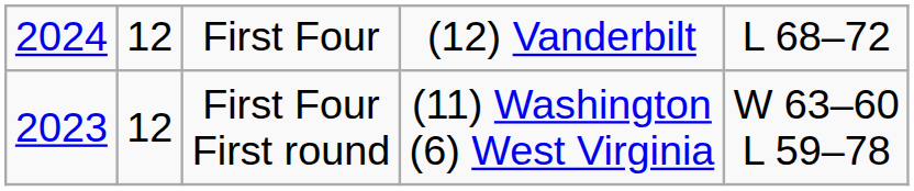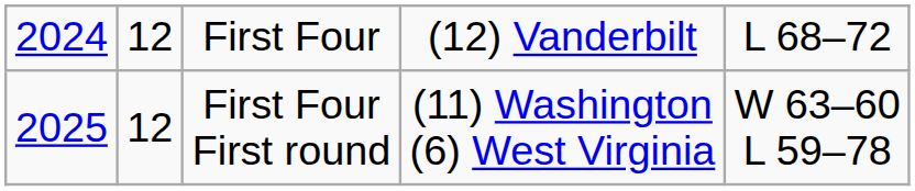 <table class="wikitable" style="text-align:center;">
 <tr>
 <td><a href='#'>2024</a></td>
 <td>12</td>
 <td>First Four</td>
 <td>(12) <a href='#'>Vanderbilt</a></td>
 <td>L 68–72</td>
 </tr>
 <tr>
-<td><a href='#'>2023</a></td>
+<td><a href='#'>2025</a></td>
 <td>12</td>
 <td>First Four<br>First round</td>
 <td>(11) <a href='#'>Washington</a><br>(6) <a href='#'>West Virginia</a></td>
 <td>W 63–60<br>L 59–78</td>
 </tr>
 </table>
